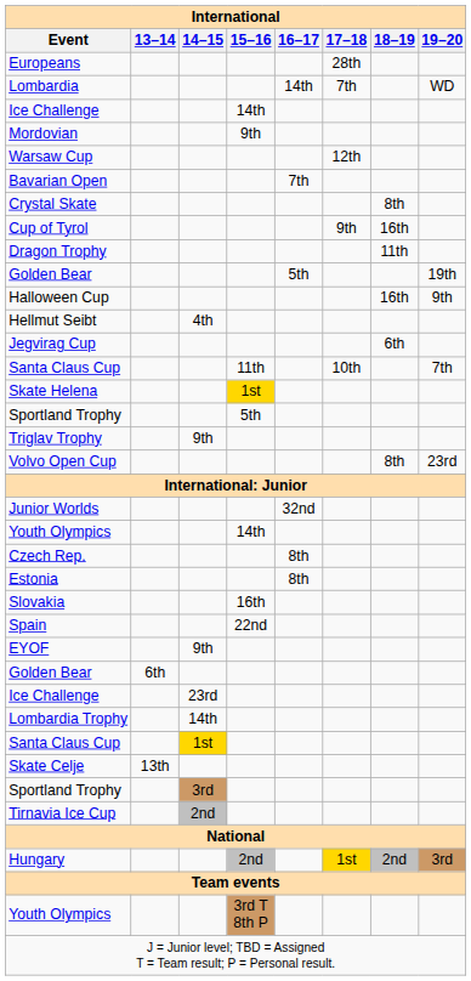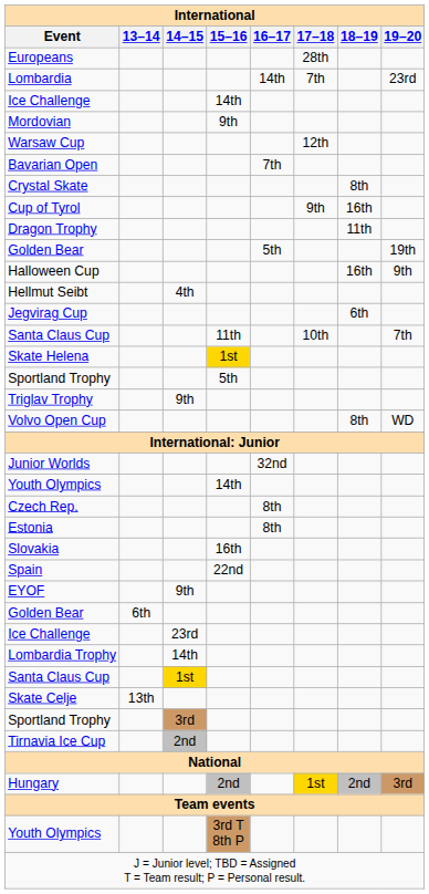 <table class="wikitable" style="text-align:center">
 <tr>
 <th style="background-color: #ffdead; " colspan=8 align=center>International</th>
 </tr>
 <tr>
 <th>Event</th>
 <th><a href='#'>13–14</a></th>
 <th><a href='#'>14–15</a></th>
 <th><a href='#'>15–16</a></th>
 <th><a href='#'>16–17</a></th>
 <th><a href='#'>17–18</a></th>
 <th><a href='#'>18–19</a></th>
 <th><a href='#'>19–20</a></th>
 </tr>
 <tr>
 <td align=left><a href='#'>Europeans</a></td>
 <td></td>
 <td></td>
 <td></td>
 <td></td>
 <td>28th</td>
 <td></td>
 <td></td>
 </tr>
 <tr>
 <td align=left> <a href='#'>Lombardia</a></td>
 <td></td>
 <td></td>
 <td></td>
 <td>14th</td>
 <td>7th</td>
 <td></td>
-<td>WD</td>
+<td>23rd</td>
 </tr>
 <tr>
 <td align=left> <a href='#'>Ice Challenge</a></td>
 <td></td>
 <td></td>
 <td>14th</td>
 <td></td>
 <td></td>
 <td></td>
 <td></td>
 </tr>
 <tr>
 <td align=left> <a href='#'>Mordovian</a></td>
 <td></td>
 <td></td>
 <td>9th</td>
 <td></td>
 <td></td>
 <td></td>
 <td></td>
 </tr>
 <tr>
 <td align=left> <a href='#'>Warsaw Cup</a></td>
 <td></td>
 <td></td>
 <td></td>
 <td></td>
 <td>12th</td>
 <td></td>
 <td></td>
 </tr>
 <tr>
 <td align=left><a href='#'>Bavarian Open</a></td>
 <td></td>
 <td></td>
 <td></td>
 <td>7th</td>
 <td></td>
 <td></td>
 <td></td>
 </tr>
 <tr>
 <td align=left><a href='#'>Crystal Skate</a></td>
 <td></td>
 <td></td>
 <td></td>
 <td></td>
 <td></td>
 <td>8th</td>
 <td></td>
 </tr>
 <tr>
 <td align=left><a href='#'>Cup of Tyrol</a></td>
 <td></td>
 <td></td>
 <td></td>
 <td></td>
 <td>9th</td>
 <td>16th</td>
 <td></td>
 </tr>
 <tr>
 <td align=left><a href='#'>Dragon Trophy</a></td>
 <td></td>
 <td></td>
 <td></td>
 <td></td>
 <td></td>
 <td>11th</td>
 <td></td>
 </tr>
 <tr>
 <td align=left><a href='#'>Golden Bear</a></td>
 <td></td>
 <td></td>
 <td></td>
 <td>5th</td>
 <td></td>
 <td></td>
 <td>19th</td>
 </tr>
 <tr>
 <td align=left>Halloween Cup</td>
 <td></td>
 <td></td>
 <td></td>
 <td></td>
 <td></td>
 <td>16th</td>
 <td>9th</td>
 </tr>
 <tr>
 <td align=left>Hellmut Seibt</td>
 <td></td>
 <td>4th</td>
 <td></td>
 <td></td>
 <td></td>
 <td></td>
 <td></td>
 </tr>
 <tr>
 <td align=left><a href='#'>Jegvirag Cup</a></td>
 <td></td>
 <td></td>
 <td></td>
 <td></td>
 <td></td>
 <td>6th</td>
 <td></td>
 </tr>
 <tr>
 <td align=left><a href='#'>Santa Claus Cup</a></td>
 <td></td>
 <td></td>
 <td>11th</td>
 <td></td>
 <td>10th</td>
 <td></td>
 <td>7th</td>
 </tr>
 <tr>
 <td align=left><a href='#'>Skate Helena</a></td>
 <td></td>
 <td></td>
 <td bgcolor=gold>1st</td>
 <td></td>
 <td></td>
 <td></td>
 <td></td>
 </tr>
 <tr>
 <td align=left>Sportland Trophy</td>
 <td></td>
 <td></td>
 <td>5th</td>
 <td></td>
 <td></td>
 <td></td>
 <td></td>
 </tr>
 <tr>
 <td align=left><a href='#'>Triglav Trophy</a></td>
 <td></td>
 <td>9th</td>
 <td></td>
 <td></td>
 <td></td>
 <td></td>
 <td></td>
 </tr>
 <tr>
 <td align=left><a href='#'>Volvo Open Cup</a></td>
 <td></td>
 <td></td>
 <td></td>
 <td></td>
 <td></td>
 <td>8th</td>
-<td>23rd</td>
+<td>WD</td>
 </tr>
 <tr>
 <th style="background-color: #ffdead; " colspan=8 align=center>International: Junior</th>
 </tr>
 <tr>
 <td align=left><a href='#'>Junior Worlds</a></td>
 <td></td>
 <td></td>
 <td></td>
 <td>32nd</td>
 <td></td>
 <td></td>
 <td></td>
 </tr>
 <tr>
 <td align=left><a href='#'>Youth Olympics</a></td>
 <td></td>
 <td></td>
 <td>14th</td>
 <td></td>
 <td></td>
 <td></td>
 <td></td>
 </tr>
 <tr>
 <td align=left> <a href='#'>Czech Rep.</a></td>
 <td></td>
 <td></td>
 <td></td>
 <td>8th</td>
 <td></td>
 <td></td>
 <td></td>
 </tr>
 <tr>
 <td align=left> <a href='#'>Estonia</a></td>
 <td></td>
 <td></td>
 <td></td>
 <td>8th</td>
 <td></td>
 <td></td>
 <td></td>
 </tr>
 <tr>
 <td align=left> <a href='#'>Slovakia</a></td>
 <td></td>
 <td></td>
 <td>16th</td>
 <td></td>
 <td></td>
 <td></td>
 <td></td>
 </tr>
 <tr>
 <td align=left> <a href='#'>Spain</a></td>
 <td></td>
 <td></td>
 <td>22nd</td>
 <td></td>
 <td></td>
 <td></td>
 <td></td>
 </tr>
 <tr>
 <td align=left><a href='#'>EYOF</a></td>
 <td></td>
 <td>9th</td>
 <td></td>
 <td></td>
 <td></td>
 <td></td>
 <td></td>
 </tr>
 <tr>
 <td align=left><a href='#'>Golden Bear</a></td>
 <td>6th</td>
 <td></td>
 <td></td>
 <td></td>
 <td></td>
 <td></td>
 <td></td>
 </tr>
 <tr>
 <td align=left><a href='#'>Ice Challenge</a></td>
 <td></td>
 <td>23rd</td>
 <td></td>
 <td></td>
 <td></td>
 <td></td>
 <td></td>
 </tr>
 <tr>
 <td align=left><a href='#'>Lombardia Trophy</a></td>
 <td></td>
 <td>14th</td>
 <td></td>
 <td></td>
 <td></td>
 <td></td>
 <td></td>
 </tr>
 <tr>
 <td align=left><a href='#'>Santa Claus Cup</a></td>
 <td></td>
 <td bgcolor=gold>1st</td>
 <td></td>
 <td></td>
 <td></td>
 <td></td>
 <td></td>
 </tr>
 <tr>
 <td align=left><a href='#'>Skate Celje</a></td>
 <td>13th</td>
 <td></td>
 <td></td>
 <td></td>
 <td></td>
 <td></td>
 <td></td>
 </tr>
 <tr>
 <td align=left>Sportland Trophy</td>
 <td></td>
 <td bgcolor=cc9966>3rd</td>
 <td></td>
 <td></td>
 <td></td>
 <td></td>
 <td></td>
 </tr>
 <tr>
 <td align=left><a href='#'>Tirnavia Ice Cup</a></td>
 <td></td>
 <td bgcolor=silver>2nd</td>
 <td></td>
 <td></td>
 <td></td>
 <td></td>
 <td></td>
 </tr>
 <tr>
 <th style="background-color: #ffdead; " colspan=8 align=center>National</th>
 </tr>
 <tr>
 <td align=left><a href='#'>Hungary</a></td>
 <td></td>
 <td></td>
 <td bgcolor=silver>2nd</td>
 <td></td>
 <td bgcolor=gold>1st</td>
 <td bgcolor=silver>2nd</td>
 <td bgcolor=cc9966>3rd</td>
 </tr>
 <tr>
 <th style="background-color: #ffdead; " colspan=8 align=center>Team events</th>
 </tr>
 <tr>
 <td align=left><a href='#'>Youth Olympics</a></td>
 <td></td>
 <td></td>
 <td bgcolor=cc9966>3rd T <br>8th P</td>
 <td></td>
 <td></td>
 <td></td>
 <td></td>
 </tr>
 <tr>
 <td colspan=8 align=center><small> J = Junior level; TBD = Assigned <br> T = Team result; P = Personal result. </small></td>
 </tr>
 </table>
